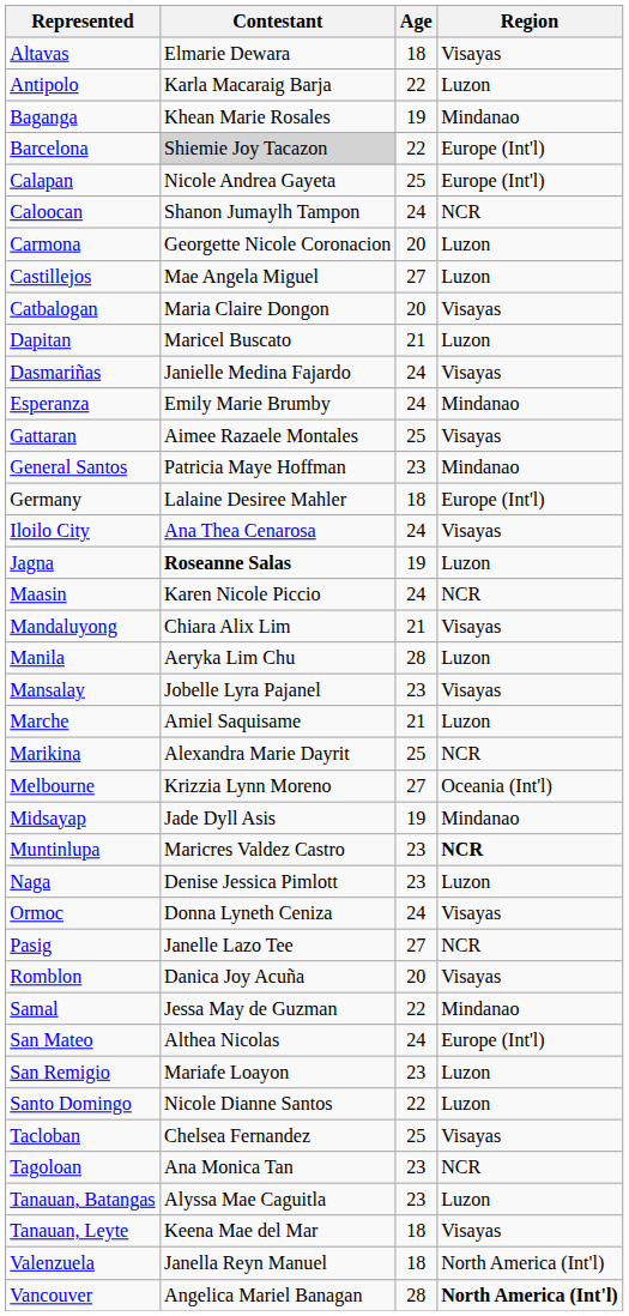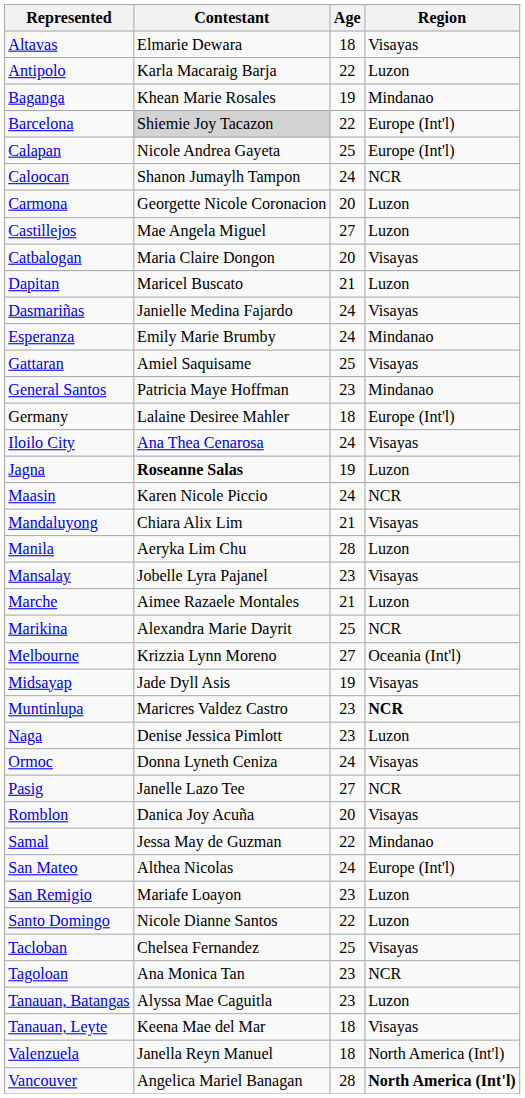 <table class="wikitable sortable" style="font-size: 95%;">
 <tr>
 <th>Represented</th>
 <th>Contestant</th>
 <th>Age</th>
 <th>Region</th>
 </tr>
 <tr>
 <td><a href='#'>Altavas</a></td>
 <td>Elmarie Dewara</td>
 <td style="text-align:center;">18</td>
 <td>Visayas</td>
 </tr>
 <tr>
 <td><a href='#'>Antipolo</a></td>
 <td>Karla Macaraig Barja</td>
 <td style="text-align:center;">22</td>
 <td>Luzon</td>
 </tr>
 <tr>
 <td><a href='#'>Baganga</a></td>
 <td>Khean Marie Rosales</td>
 <td style="text-align:center;">19</td>
 <td>Mindanao</td>
 </tr>
 <tr>
 <td><a href='#'>Barcelona</a></td>
 <td style="background: lightgrey;">Shiemie Joy Tacazon</td>
 <td style="text-align:center;">22</td>
 <td>Europe (Int'l)</td>
 </tr>
 <tr>
 <td><a href='#'>Calapan</a></td>
 <td>Nicole Andrea Gayeta</td>
 <td style="text-align:center;">25</td>
 <td>Europe (Int'l)</td>
 </tr>
 <tr>
 <td><a href='#'>Caloocan</a></td>
 <td>Shanon Jumaylh Tampon</td>
 <td style="text-align:center;">24</td>
 <td>NCR</td>
 </tr>
 <tr>
 <td><a href='#'>Carmona</a></td>
 <td>Georgette Nicole Coronacion</td>
 <td style="text-align:center;">20</td>
 <td>Luzon</td>
 </tr>
 <tr>
 <td><a href='#'>Castillejos</a></td>
 <td>Mae Angela Miguel</td>
 <td style="text-align:center;">27</td>
 <td>Luzon</td>
 </tr>
 <tr>
 <td><a href='#'>Catbalogan</a></td>
 <td>Maria Claire Dongon</td>
 <td style="text-align:center;">20</td>
 <td>Visayas</td>
 </tr>
 <tr>
 <td><a href='#'>Dapitan</a></td>
 <td>Maricel Buscato</td>
 <td style="text-align:center;">21</td>
 <td>Luzon</td>
 </tr>
 <tr>
 <td><a href='#'>Dasmariñas</a></td>
 <td>Janielle Medina Fajardo</td>
 <td style="text-align:center;">24</td>
 <td>Visayas</td>
 </tr>
 <tr>
 <td><a href='#'>Esperanza</a></td>
 <td>Emily Marie Brumby</td>
 <td style="text-align:center;">24</td>
 <td>Mindanao</td>
 </tr>
 <tr>
 <td><a href='#'>Gattaran</a></td>
-<td>Aimee Razaele Montales</td>
+<td>Amiel Saquisame</td>
 <td style="text-align:center;">25</td>
 <td>Visayas</td>
 </tr>
 <tr>
 <td><a href='#'>General Santos</a></td>
 <td>Patricia Maye Hoffman</td>
 <td style="text-align:center;">23</td>
 <td>Mindanao</td>
 </tr>
 <tr>
 <td>Germany</td>
 <td>Lalaine Desiree Mahler</td>
 <td style="text-align:center;">18</td>
 <td>Europe (Int'l)</td>
 </tr>
 <tr>
 <td><a href='#'>Iloilo City</a></td>
 <td><a href='#'>Ana Thea Cenarosa</a></td>
 <td style="text-align:center;">24</td>
 <td>Visayas</td>
 </tr>
 <tr>
 <td><a href='#'>Jagna</a></td>
 <td><strong>Roseanne Salas</strong></td>
 <td style="text-align:center;">19</td>
 <td>Luzon</td>
 </tr>
 <tr>
 <td><a href='#'>Maasin</a></td>
 <td>Karen Nicole Piccio</td>
 <td style="text-align:center;">24</td>
 <td>NCR</td>
 </tr>
 <tr>
 <td><a href='#'>Mandaluyong</a></td>
 <td>Chiara Alix Lim</td>
 <td style="text-align:center;">21</td>
 <td>Visayas</td>
 </tr>
 <tr>
 <td><a href='#'>Manila</a></td>
 <td>Aeryka Lim Chu</td>
 <td style="text-align:center;">28</td>
 <td>Luzon</td>
 </tr>
 <tr>
 <td><a href='#'>Mansalay</a></td>
 <td>Jobelle Lyra Pajanel</td>
 <td style="text-align:center;">23</td>
 <td>Visayas</td>
 </tr>
 <tr>
 <td><a href='#'>Marche</a></td>
-<td>Amiel Saquisame</td>
+<td>Aimee Razaele Montales</td>
 <td style="text-align:center;">21</td>
 <td>Luzon</td>
 </tr>
 <tr>
 <td><a href='#'>Marikina</a></td>
 <td>Alexandra Marie Dayrit</td>
 <td style="text-align:center;">25</td>
 <td>NCR</td>
 </tr>
 <tr>
 <td><a href='#'>Melbourne</a></td>
 <td>Krizzia Lynn Moreno</td>
 <td style="text-align:center;">27</td>
 <td>Oceania (Int'l)</td>
 </tr>
 <tr>
 <td><a href='#'>Midsayap</a></td>
 <td>Jade Dyll Asis</td>
 <td style="text-align:center;">19</td>
-<td>Mindanao</td>
+<td>Visayas</td>
 </tr>
 <tr>
 <td><a href='#'>Muntinlupa</a></td>
 <td>Maricres Valdez Castro</td>
 <td style="text-align:center;">23</td>
 <td><strong>NCR</strong></td>
 </tr>
 <tr>
 <td><a href='#'>Naga</a></td>
 <td>Denise Jessica Pimlott</td>
 <td style="text-align:center;">23</td>
 <td>Luzon</td>
 </tr>
 <tr>
 <td><a href='#'>Ormoc</a></td>
 <td>Donna Lyneth Ceniza</td>
 <td style="text-align:center;">24</td>
 <td>Visayas</td>
 </tr>
 <tr>
 <td><a href='#'>Pasig</a></td>
 <td>Janelle Lazo Tee</td>
 <td style="text-align:center;">27</td>
 <td>NCR</td>
 </tr>
 <tr>
 <td><a href='#'>Romblon</a></td>
 <td>Danica Joy Acuña</td>
 <td style="text-align:center;">20</td>
 <td>Visayas</td>
 </tr>
 <tr>
 <td><a href='#'>Samal</a></td>
 <td>Jessa May de Guzman</td>
 <td style="text-align:center;">22</td>
 <td>Mindanao</td>
 </tr>
 <tr>
 <td><a href='#'>San Mateo</a></td>
 <td>Althea Nicolas</td>
 <td style="text-align:center;">24</td>
 <td>Europe (Int'l)</td>
 </tr>
 <tr>
 <td><a href='#'>San Remigio</a></td>
 <td>Mariafe Loayon</td>
 <td style="text-align:center;">23</td>
 <td>Luzon</td>
 </tr>
 <tr>
 <td><a href='#'>Santo Domingo</a></td>
 <td>Nicole Dianne Santos</td>
 <td style="text-align:center;">22</td>
 <td>Luzon</td>
 </tr>
 <tr>
 <td><a href='#'>Tacloban</a></td>
 <td>Chelsea Fernandez</td>
 <td style="text-align:center;">25</td>
 <td>Visayas</td>
 </tr>
 <tr>
 <td><a href='#'>Tagoloan</a></td>
 <td>Ana Monica Tan</td>
 <td style="text-align:center;">23</td>
 <td>NCR</td>
 </tr>
 <tr>
 <td><a href='#'>Tanauan, Batangas</a></td>
 <td>Alyssa Mae Caguitla</td>
 <td style="text-align:center;">23</td>
 <td>Luzon</td>
 </tr>
 <tr>
 <td><a href='#'>Tanauan, Leyte</a></td>
 <td>Keena Mae del Mar</td>
 <td style="text-align:center;">18</td>
 <td>Visayas</td>
 </tr>
 <tr>
 <td><a href='#'>Valenzuela</a></td>
 <td>Janella Reyn Manuel</td>
 <td style="text-align:center;">18</td>
 <td>North America (Int'l)</td>
 </tr>
 <tr>
 <td><a href='#'>Vancouver</a></td>
 <td>Angelica Mariel Banagan</td>
 <td style="text-align:center;">28</td>
 <td><strong>North America (Int'l)</strong></td>
 </tr>
 <tr>
 </tr>
 </table>
